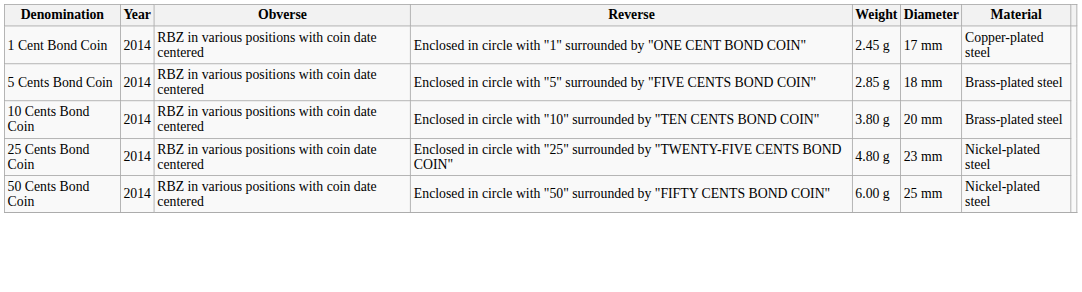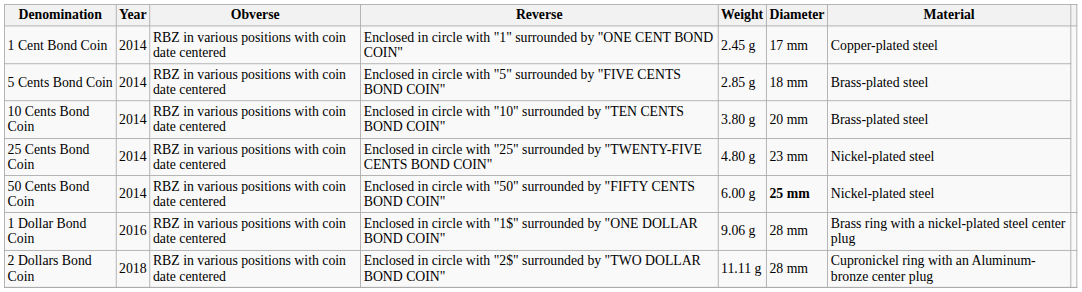 <table class="wikitable">
 <tr>
 <th>Denomination</th>
 <th>Year</th>
 <th>Obverse</th>
 <th>Reverse</th>
 <th>Weight</th>
 <th>Diameter</th>
 <th>Material</th>
 <th></th>
 </tr>
 <tr>
 <td>1 Cent Bond Coin</td>
 <td>2014</td>
 <td>RBZ in various positions with coin date centered</td>
 <td>Enclosed in circle with "1" surrounded by "ONE CENT BOND COIN"</td>
 <td>2.45 g</td>
 <td>17 mm</td>
 <td>Copper-plated steel</td>
 <td rowspan="5"></td>
 </tr>
 <tr>
 <td>5 Cents Bond Coin</td>
 <td>2014</td>
 <td>RBZ in various positions with coin date centered</td>
 <td>Enclosed in circle with "5" surrounded by "FIVE CENTS BOND COIN"</td>
 <td>2.85 g</td>
 <td>18 mm</td>
 <td>Brass-plated steel</td>
 </tr>
 <tr>
 <td>10 Cents Bond Coin</td>
 <td>2014</td>
 <td>RBZ in various positions with coin date centered</td>
 <td>Enclosed in circle with "10" surrounded by "TEN CENTS BOND COIN"</td>
 <td>3.80 g</td>
 <td>20 mm</td>
 <td>Brass-plated steel</td>
 </tr>
 <tr>
 <td>25 Cents Bond Coin</td>
 <td>2014</td>
 <td>RBZ in various positions with coin date centered</td>
 <td>Enclosed in circle with "25" surrounded by "TWENTY-FIVE CENTS BOND COIN"</td>
 <td>4.80 g</td>
 <td>23 mm</td>
 <td>Nickel-plated steel</td>
 </tr>
 <tr>
 <td>50 Cents Bond Coin</td>
 <td>2014</td>
 <td>RBZ in various positions with coin date centered</td>
 <td>Enclosed in circle with "50" surrounded by "FIFTY CENTS BOND COIN"</td>
 <td>6.00 g</td>
-<td>25 mm</td>
+<td><strong>25 mm</strong></td>
 <td>Nickel-plated steel</td>
+</tr>
+<tr>
+<td>1 Dollar Bond Coin</td>
+<td>2016</td>
+<td>RBZ in various positions with coin date centered</td>
+<td>Enclosed in circle with "1$" surrounded by "ONE DOLLAR BOND COIN"</td>
+<td>9.06 g</td>
+<td>28 mm</td>
+<td>Brass ring with a nickel-plated steel center plug</td>
+<td></td>
+</tr>
+<tr>
+<td>2 Dollars Bond Coin</td>
+<td>2018</td>
+<td>RBZ in various positions with coin date centered</td>
+<td>Enclosed in circle with "2$" surrounded by "TWO DOLLAR BOND COIN"</td>
+<td>11.11 g</td>
+<td>28 mm</td>
+<td>Cupronickel ring with an Aluminum-bronze center plug</td>
+<td></td>
 </tr>
 <tr>
 </tr>
 </table>
